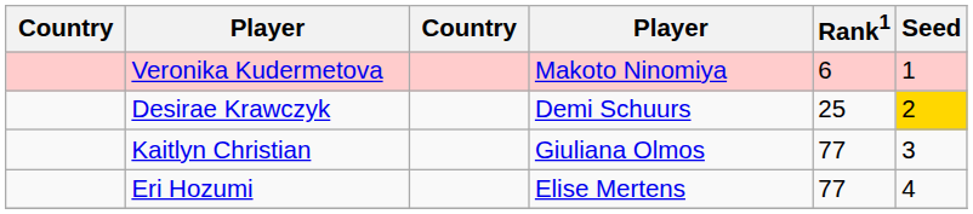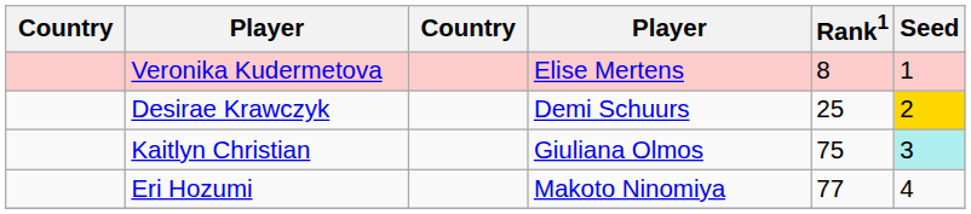 <table class="sortable wikitable">
 <tr>
 <th width="70">Country</th>
 <th width="175">Player</th>
 <th width="70">Country</th>
 <th width="175">Player</th>
 <th>Rank<sup>1</sup></th>
 <th>Seed</th>
 </tr>
 <tr style="background:#fcc;">
 <td></td>
 <td><a href='#'>Veronika Kudermetova</a></td>
 <td></td>
-<td><a href='#'>Makoto Ninomiya</a></td>
-<td>6</td>
+<td><a href='#'>Elise Mertens</a></td>
+<td>8</td>
 <td>1</td>
 </tr>
 <tr>
 <td></td>
 <td><a href='#'>Desirae Krawczyk</a></td>
 <td></td>
 <td><a href='#'>Demi Schuurs</a></td>
 <td>25</td>
 <td style="background: gold;">2</td>
 </tr>
 <tr>
 <td></td>
 <td><a href='#'>Kaitlyn Christian</a></td>
 <td></td>
 <td><a href='#'>Giuliana Olmos</a></td>
-<td>77</td>
-<td>3</td>
+<td>75</td>
+<td style="background: paleturquoise;">3</td>
 </tr>
 <tr>
 <td></td>
 <td><a href='#'>Eri Hozumi</a></td>
 <td></td>
-<td><a href='#'>Elise Mertens</a></td>
+<td><a href='#'>Makoto Ninomiya</a></td>
 <td>77</td>
 <td>4</td>
 </tr>
 <tr>
 </tr>
 </table>
